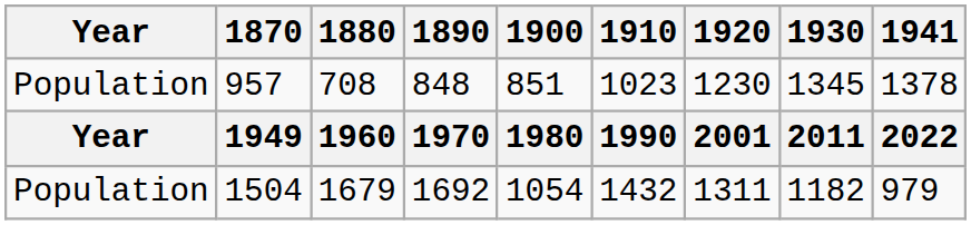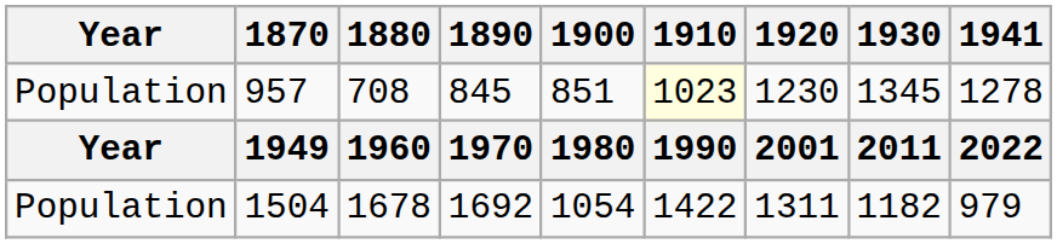 <table class="wikitable">
 <tr>
 <th>Year</th>
 <th>1870</th>
 <th>1880</th>
 <th>1890</th>
 <th>1900</th>
 <th>1910</th>
 <th>1920</th>
 <th>1930</th>
 <th>1941</th>
 </tr>
 <tr>
 <td>Population</td>
 <td>957</td>
 <td>708</td>
-<td>848</td>
+<td>845</td>
 <td>851</td>
-<td>1023</td>
+<td style="background: lightyellow;">1023</td>
 <td>1230</td>
 <td>1345</td>
-<td>1378</td>
+<td>1278</td>
 </tr>
 <tr>
 <th>Year</th>
 <th>1949</th>
 <th>1960</th>
 <th>1970</th>
 <th>1980</th>
 <th>1990</th>
 <th>2001</th>
 <th>2011</th>
 <th>2022</th>
 </tr>
 <tr>
 <td>Population</td>
 <td>1504</td>
-<td>1679</td>
+<td>1678</td>
 <td>1692</td>
 <td>1054</td>
-<td>1432</td>
+<td>1422</td>
 <td>1311</td>
 <td>1182</td>
 <td>979</td>
 </tr>
 </table>
